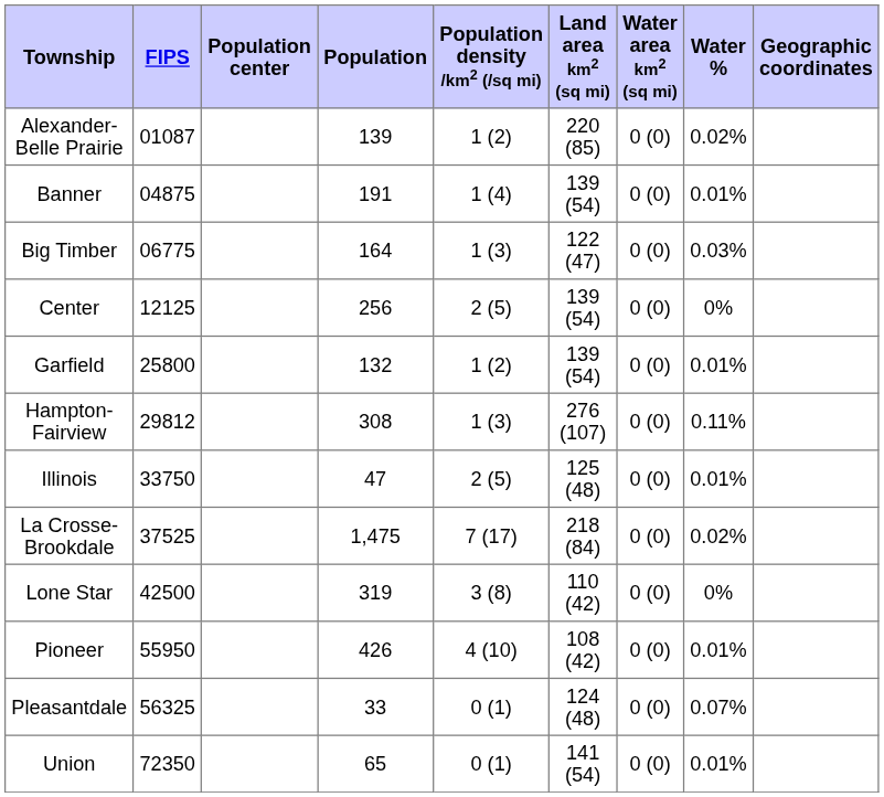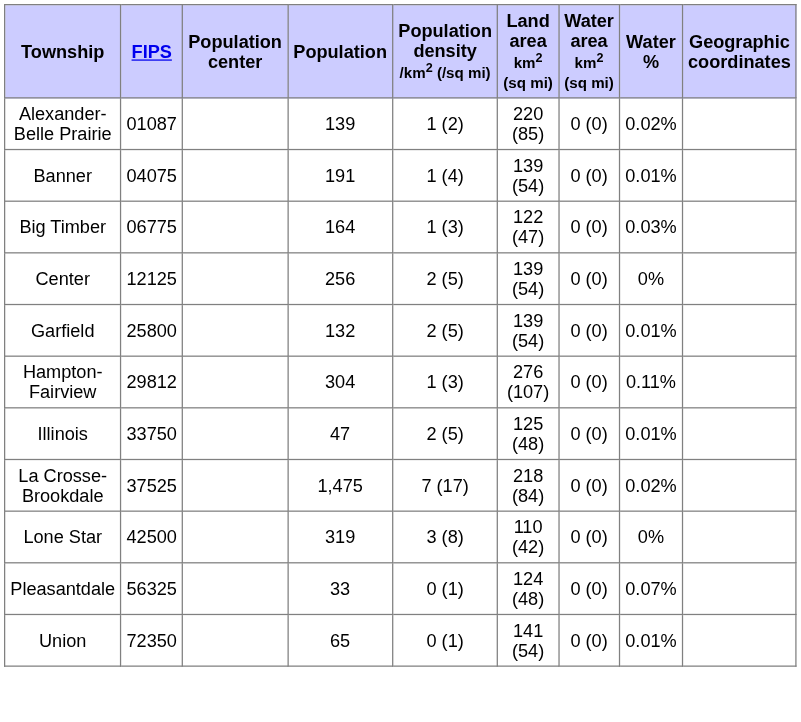 <table class="toccolours" border=1 cellspacing=0 cellpadding=4 style="text-align:center; border-collapse:collapse; font-size:90%;">
 <tr style="background:#ccccff">
 <th>Township</th>
 <th><a href='#'>FIPS</a></th>
 <th>Population<br>center</th>
 <th>Population</th>
 <th>Population<br>density<br><small>/km<sup>2</sup> (/sq mi)</small></th>
 <th>Land area<br><small>km<sup>2</sup> (sq mi)</small></th>
 <th>Water area<br><small>km<sup>2</sup> (sq mi)</small></th>
 <th>Water %</th>
 <th>Geographic coordinates</th>
 </tr>
 <tr>
 <td>Alexander-Belle Prairie</td>
 <td>01087</td>
 <td></td>
 <td>139</td>
 <td>1 (2)</td>
 <td>220 (85)</td>
 <td>0 (0)</td>
 <td>0.02%</td>
 <td></td>
 </tr>
 <tr>
 <td>Banner</td>
-<td>04875</td>
+<td>04075</td>
 <td></td>
 <td>191</td>
 <td>1 (4)</td>
 <td>139 (54)</td>
 <td>0 (0)</td>
 <td>0.01%</td>
 <td></td>
 </tr>
 <tr>
 <td>Big Timber</td>
 <td>06775</td>
 <td></td>
 <td>164</td>
 <td>1 (3)</td>
 <td>122 (47)</td>
 <td>0 (0)</td>
 <td>0.03%</td>
 <td></td>
 </tr>
 <tr>
 <td>Center</td>
 <td>12125</td>
 <td></td>
 <td>256</td>
 <td>2 (5)</td>
 <td>139 (54)</td>
 <td>0 (0)</td>
 <td>0%</td>
 <td></td>
 </tr>
 <tr>
 <td>Garfield</td>
 <td>25800</td>
 <td></td>
 <td>132</td>
-<td>1 (2)</td>
+<td>2 (5)</td>
 <td>139 (54)</td>
 <td>0 (0)</td>
 <td>0.01%</td>
 <td></td>
 </tr>
 <tr>
 <td>Hampton-Fairview</td>
 <td>29812</td>
 <td></td>
-<td>308</td>
+<td>304</td>
 <td>1 (3)</td>
 <td>276 (107)</td>
 <td>0 (0)</td>
 <td>0.11%</td>
 <td></td>
 </tr>
 <tr>
 <td>Illinois</td>
 <td>33750</td>
 <td></td>
 <td>47</td>
 <td>2 (5)</td>
 <td>125 (48)</td>
 <td>0 (0)</td>
 <td>0.01%</td>
 <td></td>
 </tr>
 <tr>
 <td>La Crosse-Brookdale</td>
 <td>37525</td>
 <td></td>
 <td>1,475</td>
 <td>7 (17)</td>
 <td>218 (84)</td>
 <td>0 (0)</td>
 <td>0.02%</td>
 <td></td>
 </tr>
 <tr>
 <td>Lone Star</td>
 <td>42500</td>
 <td></td>
 <td>319</td>
 <td>3 (8)</td>
 <td>110 (42)</td>
 <td>0 (0)</td>
 <td>0%</td>
 <td></td>
 </tr>
 <tr>
-<td>Pioneer</td>
-<td>55950</td>
-<td></td>
-<td>426</td>
-<td>4 (10)</td>
-<td>108 (42)</td>
-<td>0 (0)</td>
-<td>0.01%</td>
-<td></td>
-</tr>
-<tr>
 <td>Pleasantdale</td>
 <td>56325</td>
 <td></td>
 <td>33</td>
 <td>0 (1)</td>
 <td>124 (48)</td>
 <td>0 (0)</td>
 <td>0.07%</td>
 <td></td>
 </tr>
 <tr>
 <td>Union</td>
 <td>72350</td>
 <td></td>
 <td>65</td>
 <td>0 (1)</td>
 <td>141 (54)</td>
 <td>0 (0)</td>
 <td>0.01%</td>
 <td></td>
 </tr>
 </table>
